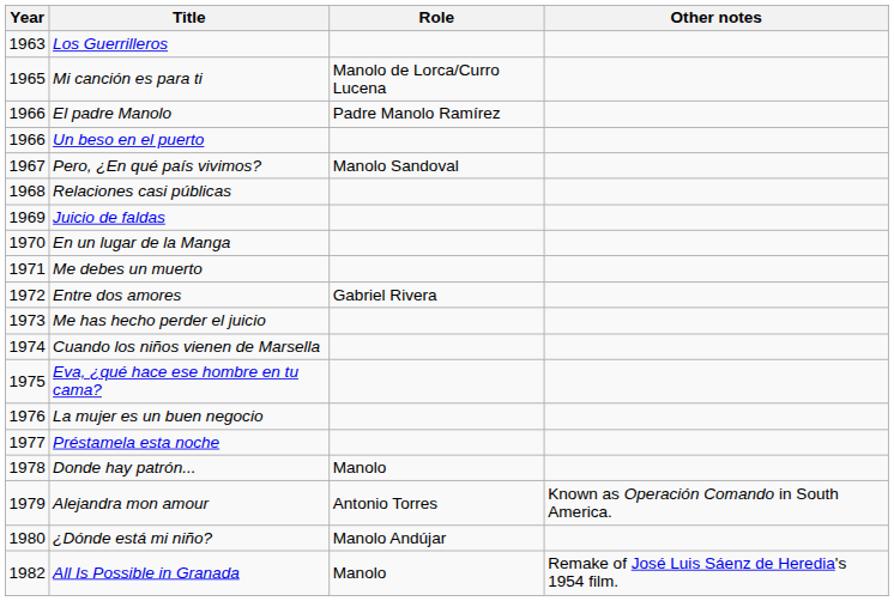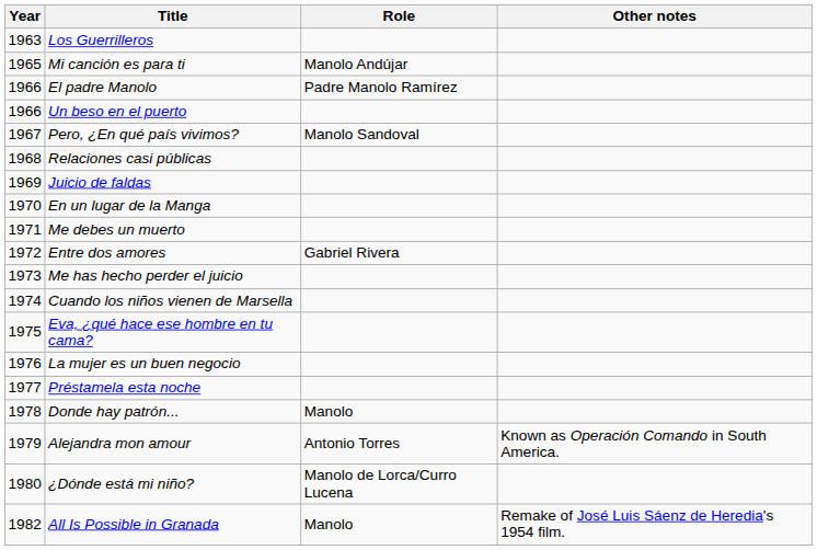 <table class="wikitable sortable">
 <tr>
 <th>Year</th>
 <th>Title</th>
 <th>Role</th>
 <th class="unsortable">Other notes</th>
 </tr>
 <tr>
 <td>1963</td>
 <td><em><a href='#'>Los Guerrilleros</a></em></td>
 <td></td>
 <td></td>
 </tr>
 <tr>
 <td>1965</td>
 <td><em>Mi canción es para ti</em></td>
-<td>Manolo de Lorca/Curro Lucena</td>
+<td>Manolo Andújar</td>
 <td></td>
 </tr>
 <tr>
 <td>1966</td>
 <td><em>El padre Manolo</em></td>
 <td>Padre Manolo Ramírez</td>
 <td></td>
 </tr>
 <tr>
 <td>1966</td>
 <td><em><a href='#'>Un beso en el puerto</a></em></td>
 <td></td>
 <td></td>
 </tr>
 <tr>
 <td>1967</td>
 <td><em>Pero, ¿En qué país vivimos?</em></td>
 <td>Manolo Sandoval</td>
 <td></td>
 </tr>
 <tr>
 <td>1968</td>
 <td><em>Relaciones casi públicas</em></td>
 <td></td>
 <td></td>
 </tr>
 <tr>
 <td>1969</td>
 <td><em><a href='#'>Juicio de faldas</a></em></td>
 <td></td>
 <td></td>
 </tr>
 <tr>
 <td>1970</td>
 <td><em>En un lugar de la Manga</em></td>
 <td></td>
 <td></td>
 </tr>
 <tr>
 <td>1971</td>
 <td><em>Me debes un muerto</em></td>
 <td></td>
 <td></td>
 </tr>
 <tr>
 <td>1972</td>
 <td><em>Entre dos amores</em></td>
 <td>Gabriel Rivera</td>
 <td></td>
 </tr>
 <tr>
 <td>1973</td>
 <td><em>Me has hecho perder el juicio</em></td>
 <td></td>
 <td></td>
 </tr>
 <tr>
 <td>1974</td>
 <td><em>Cuando los niños vienen de Marsella</em></td>
 <td></td>
 <td></td>
 </tr>
 <tr>
 <td>1975</td>
 <td><em><a href='#'>Eva, ¿qué hace ese hombre en tu cama?</a></em></td>
 <td></td>
 <td></td>
 </tr>
 <tr>
 <td>1976</td>
 <td><em>La mujer es un buen negocio</em></td>
 <td></td>
 <td></td>
 </tr>
 <tr>
 <td>1977</td>
 <td><em><a href='#'>Préstamela esta noche</a></em></td>
 <td></td>
 <td></td>
 </tr>
 <tr>
 <td>1978</td>
 <td><em>Donde hay patrón...</em></td>
 <td>Manolo</td>
 <td></td>
 </tr>
 <tr>
 <td>1979</td>
 <td><em>Alejandra mon amour</em></td>
 <td>Antonio Torres</td>
 <td>Known as <em>Operación Comando</em> in South America.</td>
 </tr>
 <tr>
 <td>1980</td>
 <td><em>¿Dónde está mi niño?</em></td>
-<td>Manolo Andújar</td>
+<td>Manolo de Lorca/Curro Lucena</td>
 <td></td>
 </tr>
 <tr>
 <td>1982</td>
 <td><em><a href='#'>All Is Possible in Granada</a></em></td>
 <td>Manolo</td>
 <td>Remake of <a href='#'>José Luis Sáenz de Heredia</a>'s 1954 film.</td>
 </tr>
 </table>
